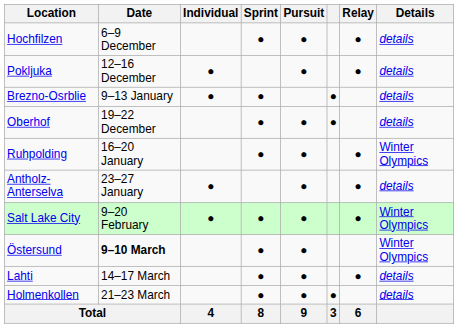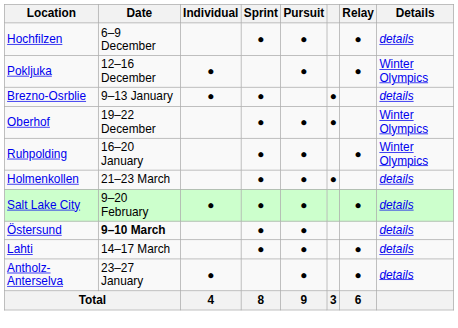 <table class="wikitable" border="1">
 <tr>
 <th>Location</th>
 <th>Date</th>
 <th>Individual</th>
 <th>Sprint</th>
 <th>Pursuit</th>
 <th></th>
 <th>Relay</th>
 <th>Details</th>
 </tr>
 <tr align=center>
 <td align=left> <a href='#'>Hochfilzen</a></td>
 <td align=left>6–9 December</td>
 <td></td>
 <td>●</td>
 <td>●</td>
 <td></td>
 <td>●</td>
 <td align=left><a href='#'><em>details</em></a></td>
 </tr>
 <tr align=center>
 <td align=left> <a href='#'>Pokljuka</a></td>
 <td align=left>12–16 December</td>
 <td>●</td>
 <td></td>
 <td>●</td>
 <td></td>
 <td>●</td>
-<td align=left><a href='#'><em>details</em></a></td>
+<td align=left><a href='#'>Winter Olympics</a></td>
 </tr>
 <tr align=center>
 <td align=left> <a href='#'>Brezno-Osrblie</a></td>
 <td align=left>9–13 January</td>
 <td>●</td>
 <td>●</td>
 <td></td>
 <td>●</td>
 <td></td>
 <td align=left><a href='#'><em>details</em></a></td>
 </tr>
 <tr align=center>
 <td align=left> <a href='#'>Oberhof</a></td>
 <td align=left>19–22 December</td>
 <td></td>
 <td>●</td>
 <td>●</td>
 <td>●</td>
 <td></td>
-<td align=left><a href='#'><em>details</em></a></td>
+<td align=left><a href='#'>Winter Olympics</a></td>
 </tr>
 <tr align=center>
 <td align=left> <a href='#'>Ruhpolding</a></td>
 <td align=left>16–20 January</td>
 <td></td>
 <td>●</td>
 <td>●</td>
 <td></td>
 <td>●</td>
 <td align=left><a href='#'>Winter Olympics</a></td>
 </tr>
 <tr align=center>
-<td align=left> <a href='#'>Antholz-Anterselva</a></td>
-<td align=left>23–27 January</td>
+<td align=left> <a href='#'>Holmenkollen</a></td>
+<td align=left>21–23 March</td>
+<td></td>
+<td>●</td>
+<td>●</td>
 <td>●</td>
 <td></td>
-<td>●</td>
-<td></td>
-<td>●</td>
 <td align=left><a href='#'><em>details</em></a></td>
 </tr>
 <tr align=center  style="background:#ccffcc">
 <td align=left> <a href='#'>Salt Lake City</a></td>
 <td align=left>9–20 February</td>
 <td>●</td>
 <td>●</td>
 <td>●</td>
 <td></td>
 <td>●</td>
-<td align=left><a href='#'>Winter Olympics</a></td>
+<td align=left><a href='#'><em>details</em></a></td>
 </tr>
 <tr align=center>
 <td align=left> <a href='#'>Östersund</a></td>
 <td align=left><strong>9–10 March</strong></td>
 <td></td>
 <td>●</td>
 <td>●</td>
 <td></td>
 <td></td>
-<td align=left><a href='#'>Winter Olympics</a></td>
+<td align=left><a href='#'><em>details</em></a></td>
 </tr>
 <tr align=center>
 <td align=left> <a href='#'>Lahti</a></td>
 <td align=left>14–17 March</td>
 <td></td>
 <td>●</td>
 <td>●</td>
 <td></td>
 <td>●</td>
 <td align=left><a href='#'><em>details</em></a></td>
 </tr>
 <tr align=center>
-<td align=left> <a href='#'>Holmenkollen</a></td>
-<td align=left>21–23 March</td>
+<td align=left> <a href='#'>Antholz-Anterselva</a></td>
+<td align=left>23–27 January</td>
+<td>●</td>
 <td></td>
 <td>●</td>
+<td></td>
 <td>●</td>
-<td>●</td>
-<td></td>
 <td align=left><a href='#'><em>details</em></a></td>
 </tr>
 <tr align=center>
 <th colspan="2">Total</th>
 <th>4</th>
 <th>8</th>
 <th>9</th>
 <th>3</th>
 <th>6</th>
 <th></th>
 </tr>
 </table>
